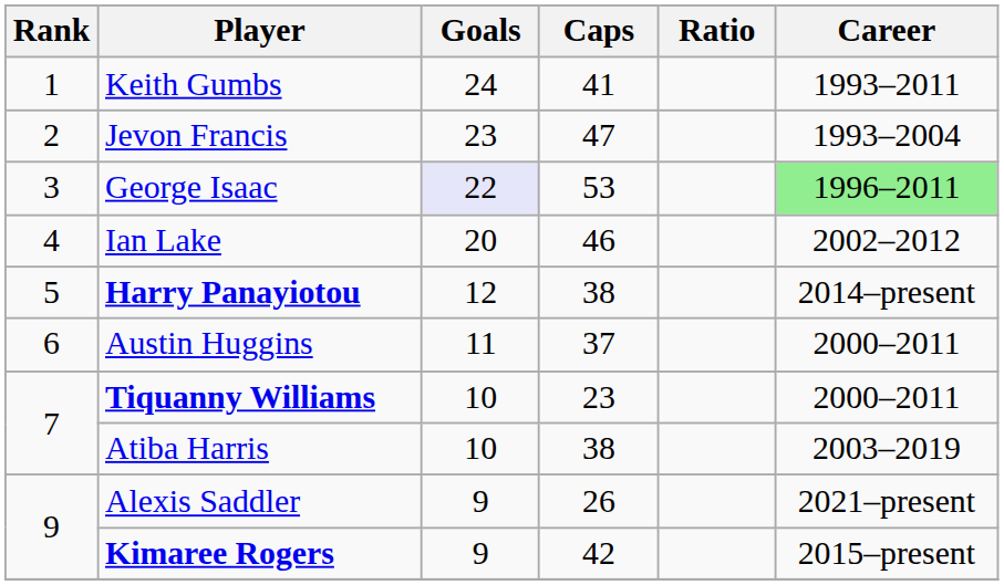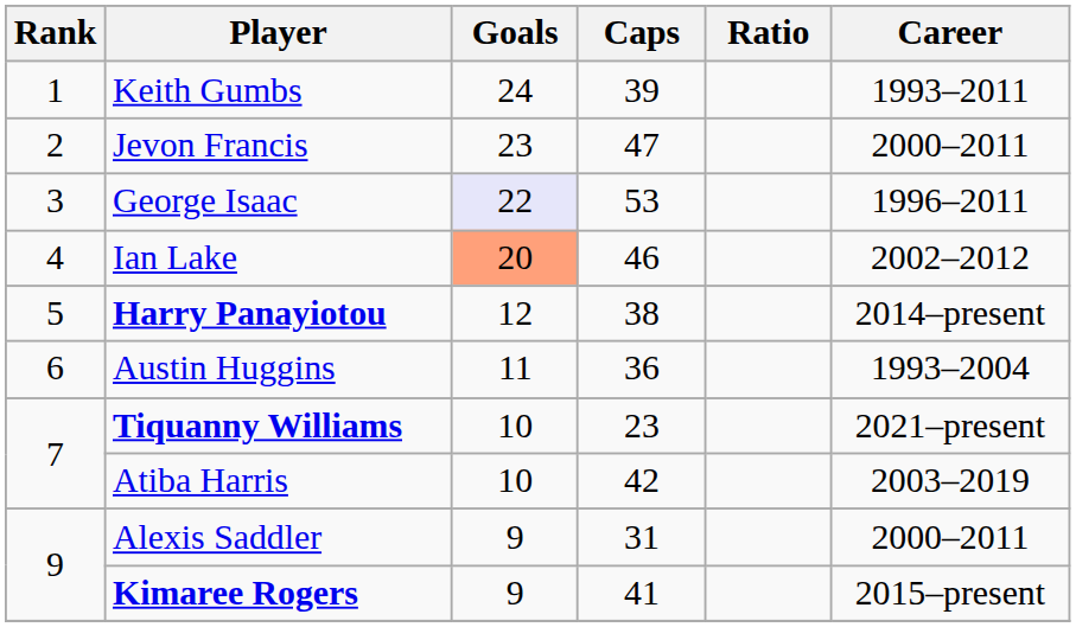 <table class="wikitable sortable" style="text-align:center;">
 <tr>
 <th width="30px">Rank</th>
 <th style="width:150px;">Player</th>
 <th width="50px">Goals</th>
 <th width="50px">Caps</th>
 <th width="50px">Ratio</th>
 <th style="width:100px;">Career</th>
 </tr>
 <tr>
 <td>1</td>
 <td style="text-align: left;"><a href='#'>Keith Gumbs</a></td>
 <td>24</td>
-<td>41</td>
+<td>39</td>
 <td></td>
 <td>1993–2011</td>
 </tr>
 <tr>
 <td>2</td>
 <td style="text-align: left;"><a href='#'>Jevon Francis</a></td>
 <td>23</td>
 <td>47</td>
 <td></td>
-<td>1993–2004</td>
+<td>2000–2011</td>
 </tr>
 <tr>
 <td>3</td>
 <td style="text-align: left;"><a href='#'>George Isaac</a></td>
 <td style="background: lavender;">22</td>
 <td>53</td>
 <td></td>
-<td style="background: lightgreen;">1996–2011</td>
+<td>1996–2011</td>
 </tr>
 <tr>
 <td>4</td>
 <td style="text-align: left;"><a href='#'>Ian Lake</a></td>
-<td>20</td>
+<td style="background: lightsalmon;">20</td>
 <td>46</td>
 <td></td>
 <td>2002–2012</td>
 </tr>
 <tr>
 <td>5</td>
 <td style="text-align: left;"><strong><a href='#'>Harry Panayiotou</a></strong></td>
 <td>12</td>
 <td>38</td>
 <td></td>
 <td>2014–present</td>
 </tr>
 <tr>
 <td>6</td>
 <td style="text-align: left;"><a href='#'>Austin Huggins</a></td>
 <td>11</td>
-<td>37</td>
+<td>36</td>
 <td></td>
-<td>2000–2011</td>
+<td>1993–2004</td>
 </tr>
 <tr>
 <td rowspan="2">7</td>
 <td style="text-align: left;"><strong><a href='#'>Tiquanny Williams</a></strong></td>
 <td>10</td>
 <td>23</td>
 <td></td>
-<td>2000–2011</td>
+<td>2021–present</td>
 </tr>
 <tr>
 <td style="text-align: left;"><a href='#'>Atiba Harris</a></td>
 <td>10</td>
-<td>38</td>
+<td>42</td>
 <td></td>
 <td>2003–2019</td>
 </tr>
 <tr>
 <td rowspan="2">9</td>
 <td style="text-align: left;"><a href='#'>Alexis Saddler</a></td>
 <td>9</td>
-<td>26</td>
+<td>31</td>
 <td></td>
-<td>2021–present</td>
+<td>2000–2011</td>
 </tr>
 <tr>
 <td style="text-align: left;"><strong><a href='#'>Kimaree Rogers</a></strong></td>
 <td>9</td>
-<td>42</td>
+<td>41</td>
 <td></td>
 <td>2015–present</td>
 </tr>
 <tr>
 </tr>
 </table>
